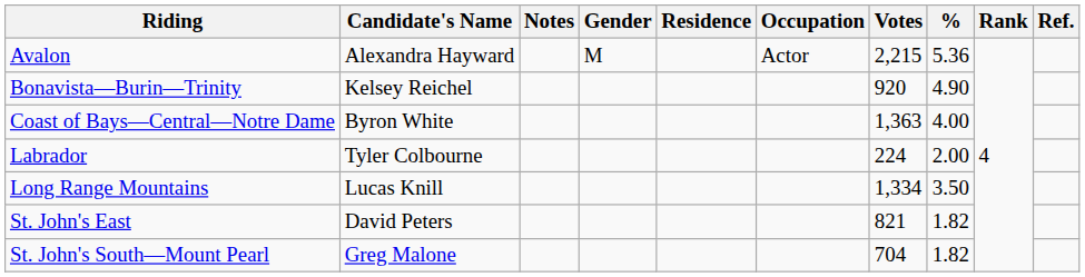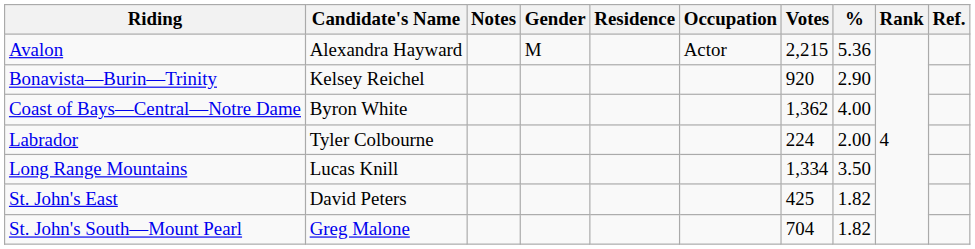 <table class="wikitable sortable">
 <tr>
 <th>Riding</th>
 <th>Candidate's Name</th>
 <th>Notes</th>
 <th>Gender</th>
 <th>Residence</th>
 <th>Occupation</th>
 <th>Votes</th>
 <th>%</th>
 <th>Rank</th>
 <th>Ref.</th>
 </tr>
 <tr>
 <td><a href='#'>Avalon</a></td>
 <td>Alexandra Hayward</td>
 <td></td>
 <td>M</td>
 <td></td>
 <td>Actor</td>
 <td>2,215</td>
 <td>5.36</td>
 <td rowspan="7">4</td>
 <td></td>
 </tr>
 <tr>
 <td><a href='#'>Bonavista—Burin—Trinity</a></td>
 <td>Kelsey Reichel</td>
 <td></td>
 <td></td>
 <td></td>
 <td></td>
 <td>920</td>
-<td>4.90</td>
+<td>2.90</td>
 <td></td>
 </tr>
 <tr>
 <td><a href='#'>Coast of Bays—Central—Notre Dame</a></td>
 <td>Byron White</td>
 <td></td>
 <td></td>
 <td></td>
 <td></td>
-<td>1,363</td>
+<td>1,362</td>
 <td>4.00</td>
 <td></td>
 </tr>
 <tr>
 <td><a href='#'>Labrador</a></td>
 <td>Tyler Colbourne</td>
 <td></td>
 <td></td>
 <td></td>
 <td></td>
 <td>224</td>
 <td>2.00</td>
 <td></td>
 </tr>
 <tr>
 <td><a href='#'>Long Range Mountains</a></td>
 <td>Lucas Knill</td>
 <td></td>
 <td></td>
 <td></td>
 <td></td>
 <td>1,334</td>
 <td>3.50</td>
 <td></td>
 </tr>
 <tr>
 <td><a href='#'>St. John's East</a></td>
 <td>David Peters</td>
 <td></td>
 <td></td>
 <td></td>
 <td></td>
-<td>821</td>
+<td>425</td>
 <td>1.82</td>
 <td></td>
 </tr>
 <tr>
 <td><a href='#'>St. John's South—Mount Pearl</a></td>
 <td><a href='#'>Greg Malone</a></td>
 <td></td>
 <td></td>
 <td></td>
 <td></td>
 <td>704</td>
 <td>1.82</td>
 <td></td>
 </tr>
 </table>
